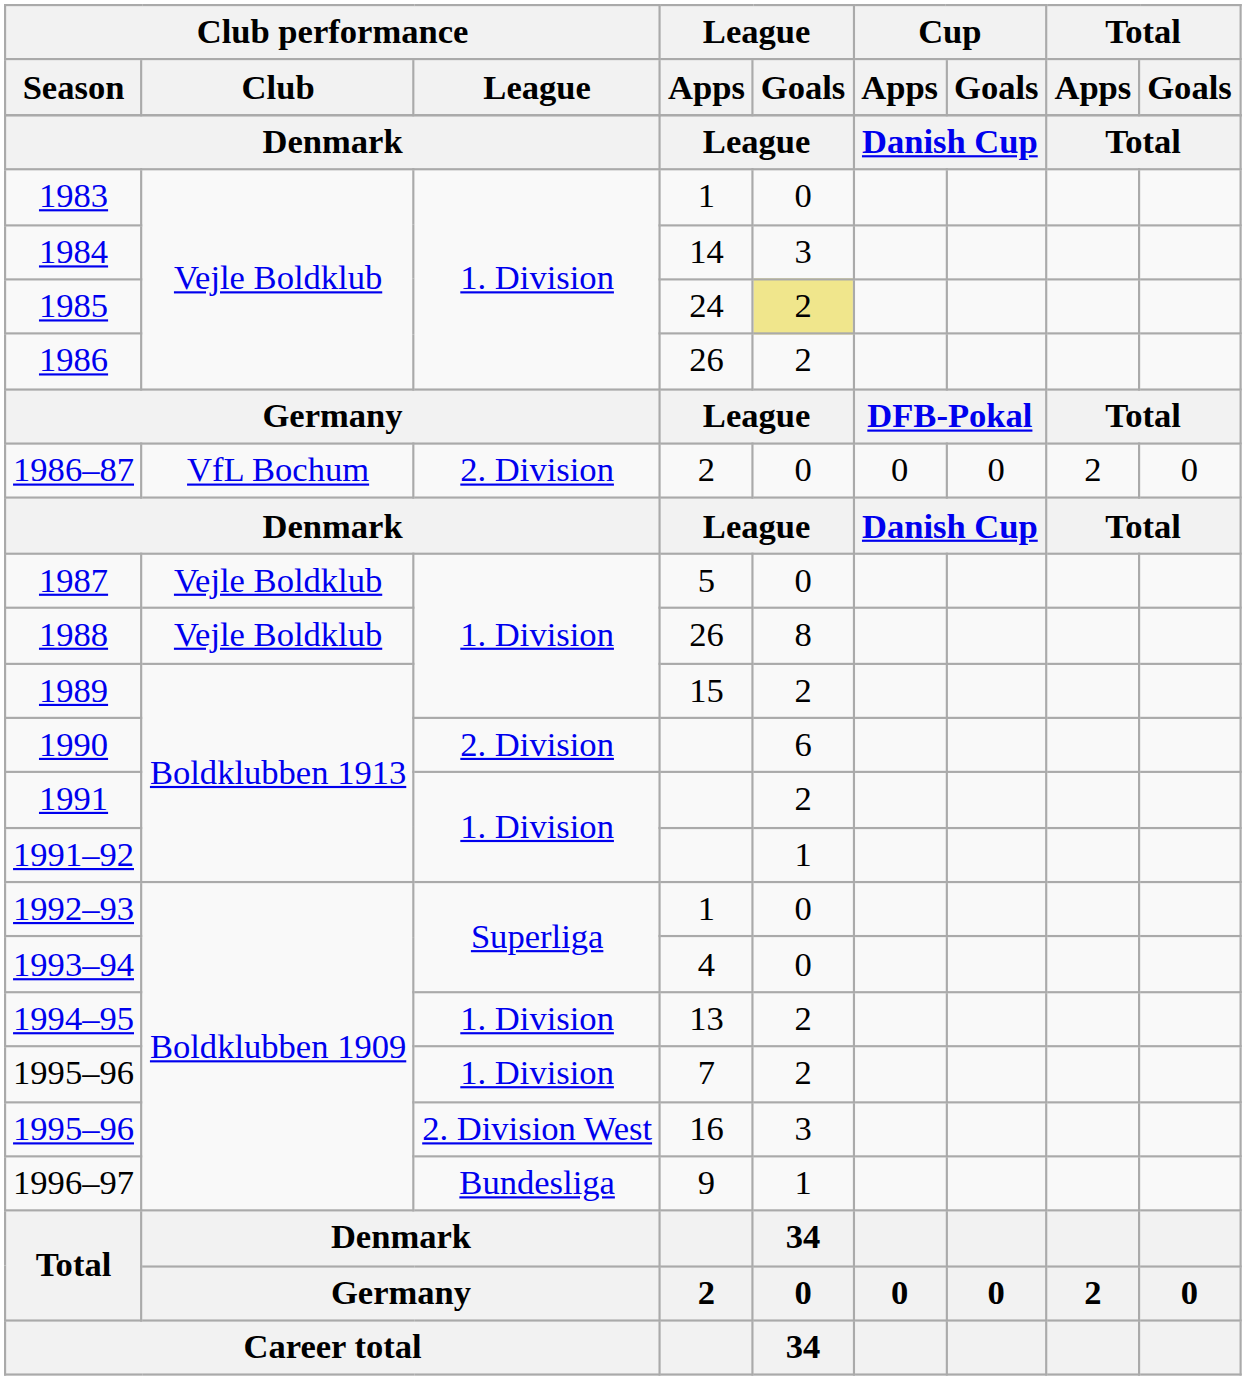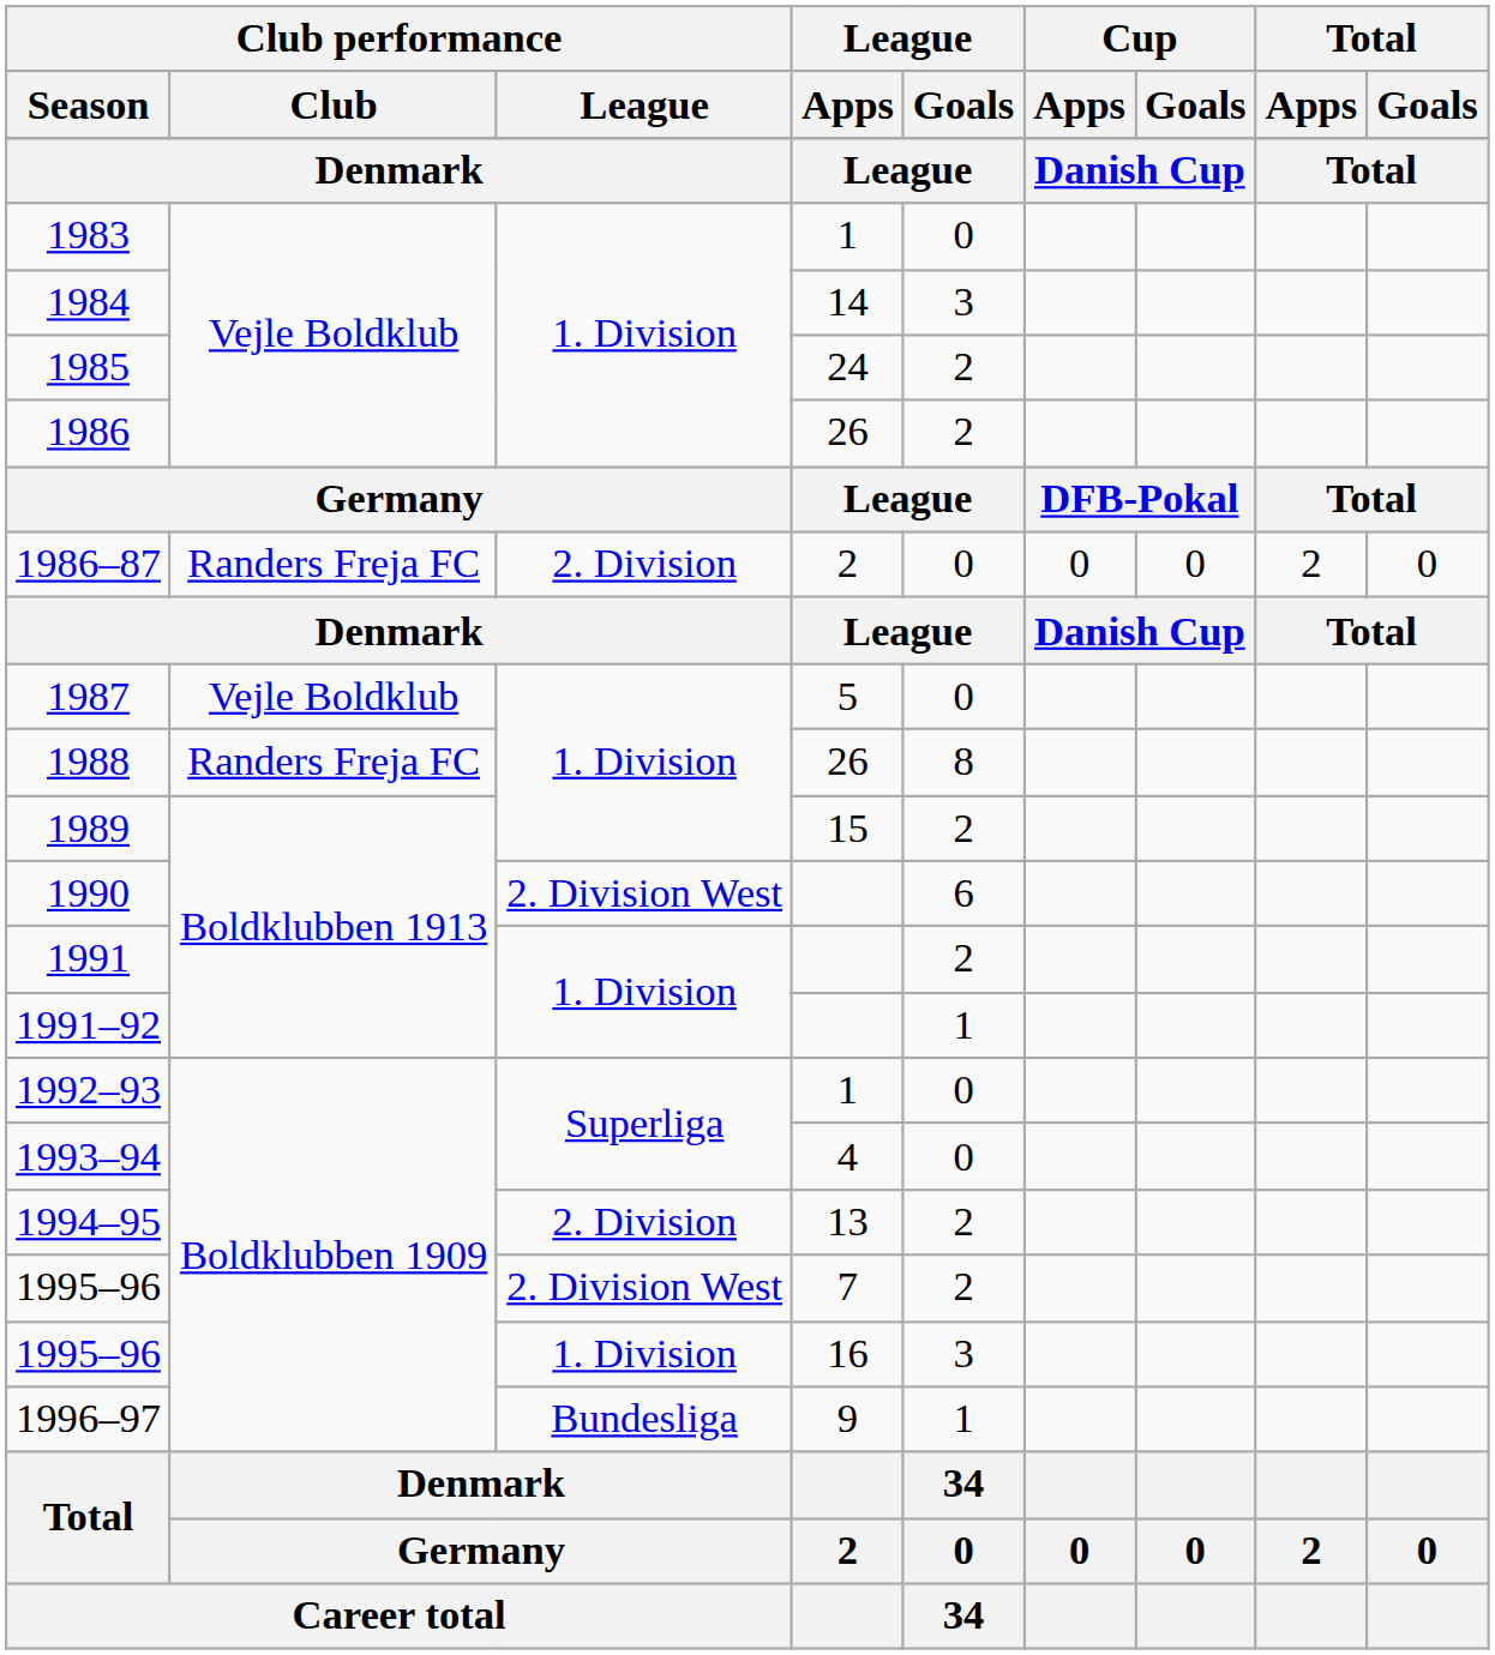 <table class="wikitable" style="text-align:center">
 <tr>
 <th colspan=3>Club performance</th>
 <th colspan=2>League</th>
 <th colspan=2>Cup</th>
 <th colspan=2>Total</th>
 </tr>
 <tr>
 <th>Season</th>
 <th>Club</th>
 <th>League</th>
 <th>Apps</th>
 <th>Goals</th>
 <th>Apps</th>
 <th>Goals</th>
 <th>Apps</th>
 <th>Goals</th>
 </tr>
 <tr>
 </tr>
 <tr>
 <th colspan=3>Denmark</th>
 <th colspan=2>League</th>
 <th colspan=2><a href='#'>Danish Cup</a></th>
 <th colspan=2>Total</th>
 </tr>
 <tr>
 <td><a href='#'>1983</a></td>
 <td rowspan="4"><a href='#'>Vejle Boldklub</a></td>
 <td rowspan="4"><a href='#'>1. Division</a></td>
 <td>1</td>
 <td>0</td>
 <td></td>
 <td></td>
 <td></td>
 <td></td>
 </tr>
 <tr>
 <td><a href='#'>1984</a></td>
 <td>14</td>
 <td>3</td>
 <td></td>
 <td></td>
 <td></td>
 <td></td>
 </tr>
 <tr>
 <td><a href='#'>1985</a></td>
 <td>24</td>
-<td style="background: khaki;">2</td>
+<td>2</td>
 <td></td>
 <td></td>
 <td></td>
 <td></td>
 </tr>
 <tr>
 <td><a href='#'>1986</a></td>
 <td>26</td>
 <td>2</td>
 <td></td>
 <td></td>
 <td></td>
 <td></td>
 </tr>
 <tr>
 <th colspan=3>Germany</th>
 <th colspan=2>League</th>
 <th colspan=2><a href='#'>DFB-Pokal</a></th>
 <th colspan=2>Total</th>
 </tr>
 <tr>
 <td><a href='#'>1986–87</a></td>
-<td><a href='#'>VfL Bochum</a></td>
+<td><a href='#'>Randers Freja FC</a></td>
 <td><a href='#'>2. Division</a></td>
 <td>2</td>
 <td>0</td>
 <td>0</td>
 <td>0</td>
 <td>2</td>
 <td>0</td>
 </tr>
 <tr>
 <th colspan=3>Denmark</th>
 <th colspan=2>League</th>
 <th colspan=2><a href='#'>Danish Cup</a></th>
 <th colspan=2>Total</th>
 </tr>
 <tr>
 <td><a href='#'>1987</a></td>
 <td><a href='#'>Vejle Boldklub</a></td>
 <td rowspan="3"><a href='#'>1. Division</a></td>
 <td>5</td>
 <td>0</td>
 <td></td>
 <td></td>
 <td></td>
 <td></td>
 </tr>
 <tr>
 <td><a href='#'>1988</a></td>
-<td><a href='#'>Vejle Boldklub</a></td>
+<td><a href='#'>Randers Freja FC</a></td>
 <td>26</td>
 <td>8</td>
 <td></td>
 <td></td>
 <td></td>
 <td></td>
 </tr>
 <tr>
 <td><a href='#'>1989</a></td>
 <td rowspan="4"><a href='#'>Boldklubben 1913</a></td>
 <td>15</td>
 <td>2</td>
 <td></td>
 <td></td>
 <td></td>
 <td></td>
 </tr>
 <tr>
 <td><a href='#'>1990</a></td>
-<td><a href='#'>2. Division</a></td>
+<td><a href='#'>2. Division West</a></td>
 <td></td>
 <td>6</td>
 <td></td>
 <td></td>
 <td></td>
 <td></td>
 </tr>
 <tr>
 <td><a href='#'>1991</a></td>
 <td rowspan="2"><a href='#'>1. Division</a></td>
 <td></td>
 <td>2</td>
 <td></td>
 <td></td>
 <td></td>
 <td></td>
 </tr>
 <tr>
 <td><a href='#'>1991–92</a></td>
 <td></td>
 <td>1</td>
 <td></td>
 <td></td>
 <td></td>
 <td></td>
 </tr>
 <tr>
 <td><a href='#'>1992–93</a></td>
 <td rowspan="6"><a href='#'>Boldklubben 1909</a></td>
 <td rowspan="2"><a href='#'>Superliga</a></td>
 <td>1</td>
 <td>0</td>
 <td></td>
 <td></td>
 <td></td>
 <td></td>
 </tr>
 <tr>
 <td><a href='#'>1993–94</a></td>
 <td>4</td>
 <td>0</td>
 <td></td>
 <td></td>
 <td></td>
 <td></td>
 </tr>
 <tr>
 <td><a href='#'>1994–95</a></td>
-<td><a href='#'>1. Division</a></td>
+<td><a href='#'>2. Division</a></td>
 <td>13</td>
 <td>2</td>
 <td></td>
 <td></td>
 <td></td>
 <td></td>
 </tr>
 <tr>
 <td>1995–96</td>
-<td><a href='#'>1. Division</a></td>
+<td><a href='#'>2. Division West</a></td>
 <td>7</td>
 <td>2</td>
 <td></td>
 <td></td>
 <td></td>
 <td></td>
 </tr>
 <tr>
 <td><a href='#'>1995–96</a></td>
-<td><a href='#'>2. Division West</a></td>
+<td><a href='#'>1. Division</a></td>
 <td>16</td>
 <td>3</td>
 <td></td>
 <td></td>
 <td></td>
 <td></td>
 </tr>
 <tr>
 <td>1996–97</td>
 <td><a href='#'>Bundesliga</a></td>
 <td>9</td>
 <td>1</td>
 <td></td>
 <td></td>
 <td></td>
 <td></td>
 </tr>
 <tr>
 <th rowspan=2>Total</th>
 <th colspan=2>Denmark</th>
 <th></th>
 <th>34</th>
 <th></th>
 <th></th>
 <th></th>
 <th></th>
 </tr>
 <tr>
 <th colspan=2>Germany</th>
 <th>2</th>
 <th>0</th>
 <th>0</th>
 <th>0</th>
 <th>2</th>
 <th>0</th>
 </tr>
 <tr>
 <th colspan=3>Career total</th>
 <th></th>
 <th>34</th>
 <th></th>
 <th></th>
 <th></th>
 <th></th>
 </tr>
 </table>
